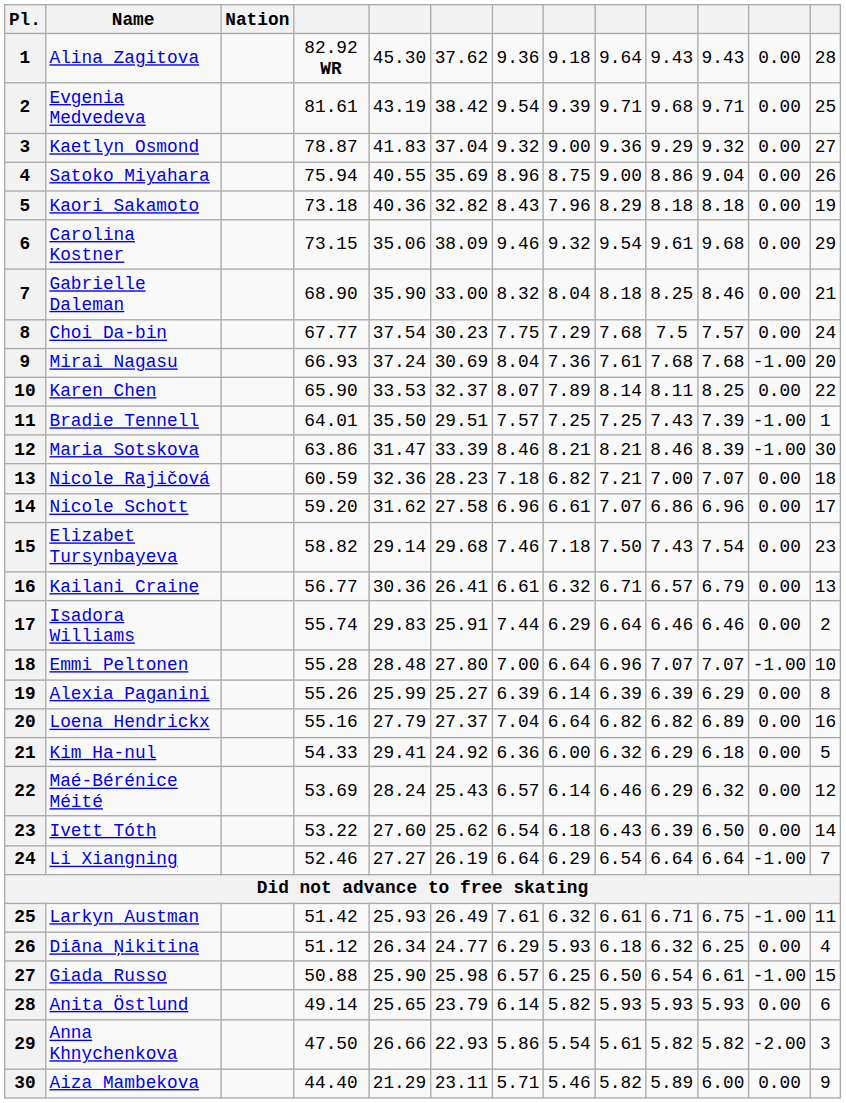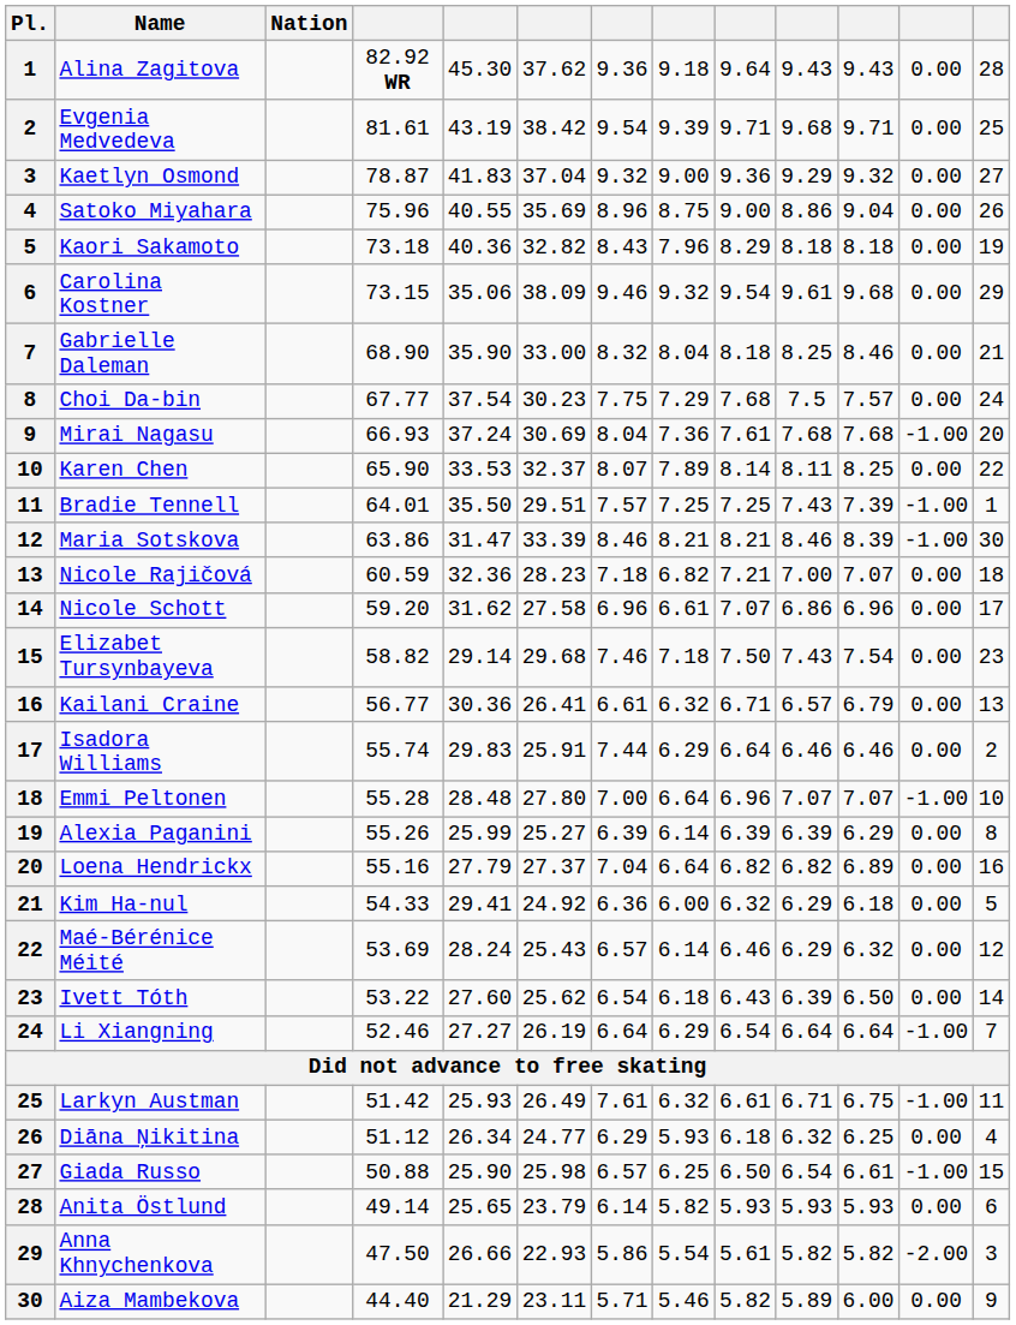 <table class="wikitable sortable" style="text-align:center">
 <tr>
 <th>Pl.</th>
 <th>Name</th>
 <th>Nation</th>
 <th></th>
 <th></th>
 <th></th>
 <th></th>
 <th></th>
 <th></th>
 <th></th>
 <th></th>
 <th></th>
 <th></th>
 </tr>
 <tr>
 <th>1</th>
 <td align="left"><a href='#'>Alina Zagitova</a></td>
 <td align="left"></td>
 <td>82.92 <strong>WR</strong></td>
 <td>45.30</td>
 <td>37.62</td>
 <td>9.36</td>
 <td>9.18</td>
 <td>9.64</td>
 <td>9.43</td>
 <td>9.43</td>
 <td>0.00</td>
 <td>28</td>
 </tr>
 <tr>
 <th>2</th>
 <td align="left"><a href='#'>Evgenia Medvedeva</a></td>
 <td align="left"></td>
 <td>81.61</td>
 <td>43.19</td>
 <td>38.42</td>
 <td>9.54</td>
 <td>9.39</td>
 <td>9.71</td>
 <td>9.68</td>
 <td>9.71</td>
 <td>0.00</td>
 <td>25</td>
 </tr>
 <tr>
 <th>3</th>
 <td align="left"><a href='#'>Kaetlyn Osmond</a></td>
 <td align="left"></td>
 <td>78.87</td>
 <td>41.83</td>
 <td>37.04</td>
 <td>9.32</td>
 <td>9.00</td>
 <td>9.36</td>
 <td>9.29</td>
 <td>9.32</td>
 <td>0.00</td>
 <td>27</td>
 </tr>
 <tr>
 <th>4</th>
 <td align="left"><a href='#'>Satoko Miyahara</a></td>
 <td align="left"></td>
-<td>75.94</td>
+<td>75.96</td>
 <td>40.55</td>
 <td>35.69</td>
 <td>8.96</td>
 <td>8.75</td>
 <td>9.00</td>
 <td>8.86</td>
 <td>9.04</td>
 <td>0.00</td>
 <td>26</td>
 </tr>
 <tr>
 <th>5</th>
 <td align="left"><a href='#'>Kaori Sakamoto</a></td>
 <td align="left"></td>
 <td>73.18</td>
 <td>40.36</td>
 <td>32.82</td>
 <td>8.43</td>
 <td>7.96</td>
 <td>8.29</td>
 <td>8.18</td>
 <td>8.18</td>
 <td>0.00</td>
 <td>19</td>
 </tr>
 <tr>
 <th>6</th>
 <td align="left"><a href='#'>Carolina Kostner</a></td>
 <td align="left"></td>
 <td>73.15</td>
 <td>35.06</td>
 <td>38.09</td>
 <td>9.46</td>
 <td>9.32</td>
 <td>9.54</td>
 <td>9.61</td>
 <td>9.68</td>
 <td>0.00</td>
 <td>29</td>
 </tr>
 <tr>
 <th>7</th>
 <td align="left"><a href='#'>Gabrielle Daleman</a></td>
 <td align="left"></td>
 <td>68.90</td>
 <td>35.90</td>
 <td>33.00</td>
 <td>8.32</td>
 <td>8.04</td>
 <td>8.18</td>
 <td>8.25</td>
 <td>8.46</td>
 <td>0.00</td>
 <td>21</td>
 </tr>
 <tr>
 <th>8</th>
 <td align="left"><a href='#'>Choi Da-bin</a></td>
 <td align="left"></td>
 <td>67.77</td>
 <td>37.54</td>
 <td>30.23</td>
 <td>7.75</td>
 <td>7.29</td>
 <td>7.68</td>
 <td>7.5</td>
 <td>7.57</td>
 <td>0.00</td>
 <td>24</td>
 </tr>
 <tr>
 <th>9</th>
 <td align="left"><a href='#'>Mirai Nagasu</a></td>
 <td align="left"></td>
 <td>66.93</td>
 <td>37.24</td>
 <td>30.69</td>
 <td>8.04</td>
 <td>7.36</td>
 <td>7.61</td>
 <td>7.68</td>
 <td>7.68</td>
 <td>-1.00</td>
 <td>20</td>
 </tr>
 <tr>
 <th>10</th>
 <td align="left"><a href='#'>Karen Chen</a></td>
 <td align="left"></td>
 <td>65.90</td>
 <td>33.53</td>
 <td>32.37</td>
 <td>8.07</td>
 <td>7.89</td>
 <td>8.14</td>
 <td>8.11</td>
 <td>8.25</td>
 <td>0.00</td>
 <td>22</td>
 </tr>
 <tr>
 <th>11</th>
 <td align="left"><a href='#'>Bradie Tennell</a></td>
 <td align="left"></td>
 <td>64.01</td>
 <td>35.50</td>
 <td>29.51</td>
 <td>7.57</td>
 <td>7.25</td>
 <td>7.25</td>
 <td>7.43</td>
 <td>7.39</td>
 <td>-1.00</td>
 <td>1</td>
 </tr>
 <tr>
 <th>12</th>
 <td align="left"><a href='#'>Maria Sotskova</a></td>
 <td align="left"></td>
 <td>63.86</td>
 <td>31.47</td>
 <td>33.39</td>
 <td>8.46</td>
 <td>8.21</td>
 <td>8.21</td>
 <td>8.46</td>
 <td>8.39</td>
 <td>-1.00</td>
 <td>30</td>
 </tr>
 <tr>
 <th>13</th>
 <td align="left"><a href='#'>Nicole Rajičová</a></td>
 <td align="left"></td>
 <td>60.59</td>
 <td>32.36</td>
 <td>28.23</td>
 <td>7.18</td>
 <td>6.82</td>
 <td>7.21</td>
 <td>7.00</td>
 <td>7.07</td>
 <td>0.00</td>
 <td>18</td>
 </tr>
 <tr>
 <th>14</th>
 <td align="left"><a href='#'>Nicole Schott</a></td>
 <td align="left"></td>
 <td>59.20</td>
 <td>31.62</td>
 <td>27.58</td>
 <td>6.96</td>
 <td>6.61</td>
 <td>7.07</td>
 <td>6.86</td>
 <td>6.96</td>
 <td>0.00</td>
 <td>17</td>
 </tr>
 <tr>
 <th>15</th>
 <td align="left"><a href='#'>Elizabet Tursynbayeva</a></td>
 <td align="left"></td>
 <td>58.82</td>
 <td>29.14</td>
 <td>29.68</td>
 <td>7.46</td>
 <td>7.18</td>
 <td>7.50</td>
 <td>7.43</td>
 <td>7.54</td>
 <td>0.00</td>
 <td>23</td>
 </tr>
 <tr>
 <th>16</th>
 <td align="left"><a href='#'>Kailani Craine</a></td>
 <td align="left"></td>
 <td>56.77</td>
 <td>30.36</td>
 <td>26.41</td>
 <td>6.61</td>
 <td>6.32</td>
 <td>6.71</td>
 <td>6.57</td>
 <td>6.79</td>
 <td>0.00</td>
 <td>13</td>
 </tr>
 <tr>
 <th>17</th>
 <td align="left"><a href='#'>Isadora Williams</a></td>
 <td align="left"></td>
 <td>55.74</td>
 <td>29.83</td>
 <td>25.91</td>
 <td>7.44</td>
 <td>6.29</td>
 <td>6.64</td>
 <td>6.46</td>
 <td>6.46</td>
 <td>0.00</td>
 <td>2</td>
 </tr>
 <tr>
 <th>18</th>
 <td align="left"><a href='#'>Emmi Peltonen</a></td>
 <td align="left"></td>
 <td>55.28</td>
 <td>28.48</td>
 <td>27.80</td>
 <td>7.00</td>
 <td>6.64</td>
 <td>6.96</td>
 <td>7.07</td>
 <td>7.07</td>
 <td>-1.00</td>
 <td>10</td>
 </tr>
 <tr>
 <th>19</th>
 <td align="left"><a href='#'>Alexia Paganini</a></td>
 <td align="left"></td>
 <td>55.26</td>
 <td>25.99</td>
 <td>25.27</td>
 <td>6.39</td>
 <td>6.14</td>
 <td>6.39</td>
 <td>6.39</td>
 <td>6.29</td>
 <td>0.00</td>
 <td>8</td>
 </tr>
 <tr>
 <th>20</th>
 <td align="left"><a href='#'>Loena Hendrickx</a></td>
 <td align="left"></td>
 <td>55.16</td>
 <td>27.79</td>
 <td>27.37</td>
 <td>7.04</td>
 <td>6.64</td>
 <td>6.82</td>
 <td>6.82</td>
 <td>6.89</td>
 <td>0.00</td>
 <td>16</td>
 </tr>
 <tr>
 <th>21</th>
 <td align="left"><a href='#'>Kim Ha-nul</a></td>
 <td align="left"></td>
 <td>54.33</td>
 <td>29.41</td>
 <td>24.92</td>
 <td>6.36</td>
 <td>6.00</td>
 <td>6.32</td>
 <td>6.29</td>
 <td>6.18</td>
 <td>0.00</td>
 <td>5</td>
 </tr>
 <tr>
 <th>22</th>
 <td align="left"><a href='#'>Maé-Bérénice Méité</a></td>
 <td align="left"></td>
 <td>53.69</td>
 <td>28.24</td>
 <td>25.43</td>
 <td>6.57</td>
 <td>6.14</td>
 <td>6.46</td>
 <td>6.29</td>
 <td>6.32</td>
 <td>0.00</td>
 <td>12</td>
 </tr>
 <tr>
 <th>23</th>
 <td align="left"><a href='#'>Ivett Tóth</a></td>
 <td align="left"></td>
 <td>53.22</td>
 <td>27.60</td>
 <td>25.62</td>
 <td>6.54</td>
 <td>6.18</td>
 <td>6.43</td>
 <td>6.39</td>
 <td>6.50</td>
 <td>0.00</td>
 <td>14</td>
 </tr>
 <tr>
 <th>24</th>
 <td align="left"><a href='#'>Li Xiangning</a></td>
 <td align="left"></td>
 <td>52.46</td>
 <td>27.27</td>
 <td>26.19</td>
 <td>6.64</td>
 <td>6.29</td>
 <td>6.54</td>
 <td>6.64</td>
 <td>6.64</td>
 <td>-1.00</td>
 <td>7</td>
 </tr>
 <tr>
 <th colspan=14>Did not advance to free skating</th>
 </tr>
 <tr>
 <th>25</th>
 <td align="left"><a href='#'>Larkyn Austman</a></td>
 <td align="left"></td>
 <td>51.42</td>
 <td>25.93</td>
 <td>26.49</td>
 <td>7.61</td>
 <td>6.32</td>
 <td>6.61</td>
 <td>6.71</td>
 <td>6.75</td>
 <td>-1.00</td>
 <td>11</td>
 </tr>
 <tr>
 <th>26</th>
 <td align="left"><a href='#'>Diāna Ņikitina</a></td>
 <td align="left"></td>
 <td>51.12</td>
 <td>26.34</td>
 <td>24.77</td>
 <td>6.29</td>
 <td>5.93</td>
 <td>6.18</td>
 <td>6.32</td>
 <td>6.25</td>
 <td>0.00</td>
 <td>4</td>
 </tr>
 <tr>
 <th>27</th>
 <td align="left"><a href='#'>Giada Russo</a></td>
 <td align="left"></td>
 <td>50.88</td>
 <td>25.90</td>
 <td>25.98</td>
 <td>6.57</td>
 <td>6.25</td>
 <td>6.50</td>
 <td>6.54</td>
 <td>6.61</td>
 <td>-1.00</td>
 <td>15</td>
 </tr>
 <tr>
 <th>28</th>
 <td align="left"><a href='#'>Anita Östlund</a></td>
 <td align="left"></td>
 <td>49.14</td>
 <td>25.65</td>
 <td>23.79</td>
 <td>6.14</td>
 <td>5.82</td>
 <td>5.93</td>
 <td>5.93</td>
 <td>5.93</td>
 <td>0.00</td>
 <td>6</td>
 </tr>
 <tr>
 <th>29</th>
 <td align="left"><a href='#'>Anna Khnychenkova</a></td>
 <td align="left"></td>
 <td>47.50</td>
 <td>26.66</td>
 <td>22.93</td>
 <td>5.86</td>
 <td>5.54</td>
 <td>5.61</td>
 <td>5.82</td>
 <td>5.82</td>
 <td>-2.00</td>
 <td>3</td>
 </tr>
 <tr>
 <th>30</th>
 <td align="left"><a href='#'>Aiza Mambekova</a></td>
 <td align="left"></td>
 <td>44.40</td>
 <td>21.29</td>
 <td>23.11</td>
 <td>5.71</td>
 <td>5.46</td>
 <td>5.82</td>
 <td>5.89</td>
 <td>6.00</td>
 <td>0.00</td>
 <td>9</td>
 </tr>
 </table>
